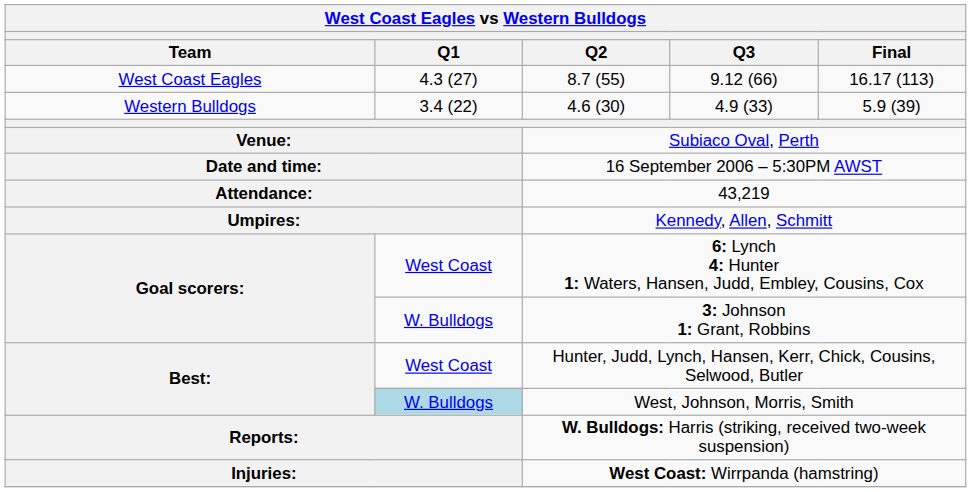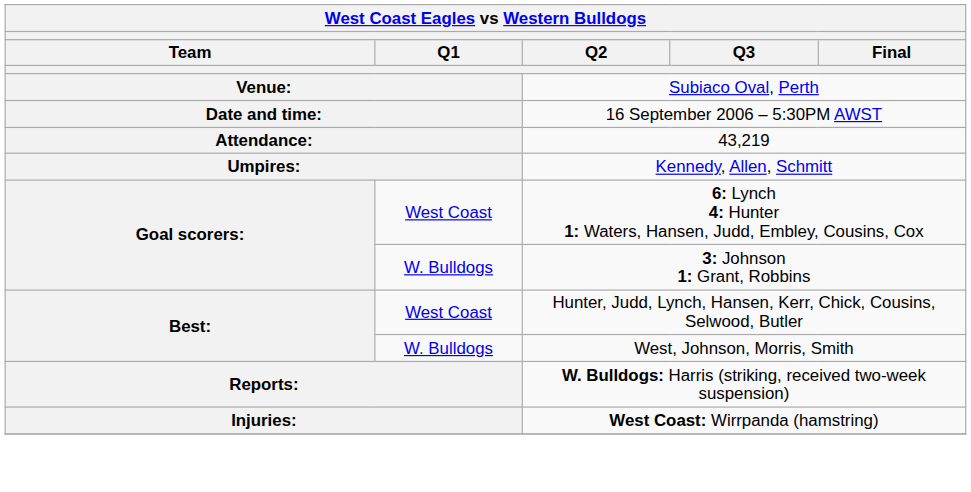 <table class="wikitable" style="font-size:90%; text-align:center; width:65%; margin:1em auto;">
 <tr>
 <th colspan="5"><a href='#'>West Coast Eagles</a> vs <a href='#'>Western Bulldogs</a></th>
 </tr>
 <tr>
 <th colspan="5"></th>
 </tr>
 <tr>
 <th width=25%>Team</th>
 <th width=10%>Q1</th>
 <th width=10%>Q2</th>
 <th width=10%>Q3</th>
 <th width=10%>Final</th>
-</tr>
-<tr>
-<td><a href='#'>West Coast Eagles</a></td>
-<td>4.3 (27)</td>
-<td>8.7 (55)</td>
-<td>9.12 (66)</td>
-<td>16.17 (113)</td>
-</tr>
-<tr>
-<td><a href='#'>Western Bulldogs</a></td>
-<td>3.4 (22)</td>
-<td>4.6 (30)</td>
-<td>4.9 (33)</td>
-<td>5.9 (39)</td>
 </tr>
 <tr>
 <th colspan="5"></th>
 </tr>
 <tr>
 <th colspan="2">Venue:</th>
 <td colspan="3"><a href='#'>Subiaco Oval</a>, <a href='#'>Perth</a></td>
 </tr>
 <tr>
 <th colspan="2">Date and time:</th>
 <td colspan="3">16 September 2006 – 5:30PM <a href='#'>AWST</a></td>
 </tr>
 <tr>
 <th colspan="2">Attendance:</th>
 <td colspan="3">43,219</td>
 </tr>
 <tr>
 <th colspan="2">Umpires:</th>
 <td colspan="3"><a href='#'>Kennedy</a>, <a href='#'>Allen</a>, <a href='#'>Schmitt</a></td>
 </tr>
 <tr>
 <th rowspan="2">Goal scorers:</th>
 <td><a href='#'>West Coast</a></td>
 <td colspan="3"><strong>6:</strong> Lynch<br><strong>4:</strong> Hunter<br><strong>1:</strong> Waters, Hansen, Judd, Embley, Cousins, Cox</td>
 </tr>
 <tr>
 <td><a href='#'>W. Bulldogs</a></td>
 <td colspan="3"><strong>3:</strong> Johnson<br><strong>1:</strong> Grant, Robbins</td>
 </tr>
 <tr>
 <th rowspan="2">Best:</th>
 <td><a href='#'>West Coast</a></td>
 <td colspan="3">Hunter, Judd, Lynch, Hansen, Kerr, Chick, Cousins, Selwood, Butler</td>
 </tr>
 <tr>
-<td style="background: lightblue;"><a href='#'>W. Bulldogs</a></td>
+<td><a href='#'>W. Bulldogs</a></td>
 <td colspan="3">West, Johnson, Morris, Smith</td>
 </tr>
 <tr>
 <th colspan="2">Reports:</th>
 <td colspan="3"><strong>W. Bulldogs:</strong> Harris (striking, received two-week suspension)</td>
 </tr>
 <tr>
 <th colspan="2">Injuries:</th>
 <td colspan="3"><strong>West Coast:</strong> Wirrpanda (hamstring)</td>
 </tr>
 <tr>
 </tr>
 </table>
